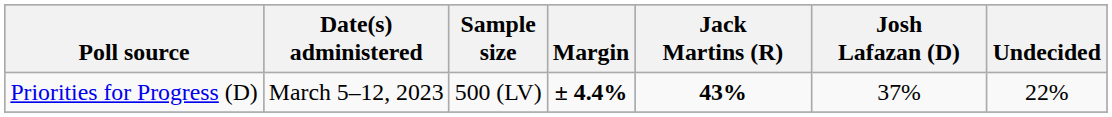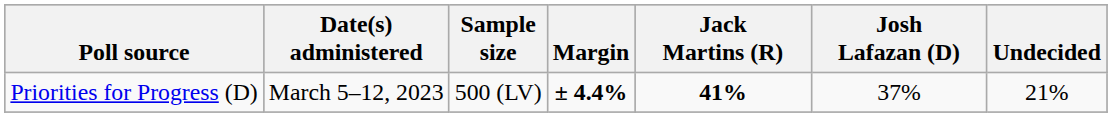 <table class="wikitable" style="font-size:90%;text-align:center;">
 <tr valign=bottom>
 <th>Poll source</th>
 <th>Date(s)<br>administered</th>
 <th>Sample<br>size</th>
 <th>Margin<br></th>
 <th style="width:100px;">Jack<br>Martins (R)</th>
 <th style="width:100px;">Josh<br>Lafazan (D)</th>
 <th>Undecided</th>
 </tr>
 <tr>
 <td style="text-align:left;"><a href='#'>Priorities for Progress</a> (D)</td>
 <td>March 5–12, 2023</td>
 <td>500 (LV)</td>
 <td><strong>± 4.4%</strong></td>
-<td><strong>43%</strong></td>
+<td><strong>41%</strong></td>
 <td>37%</td>
-<td>22%</td>
+<td>21%</td>
 </tr>
 </table>
